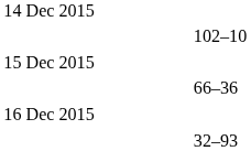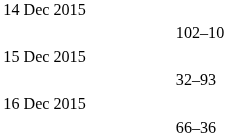 <table style="font-size:90%">
 <tr>
 <td colspan=3>14 Dec 2015</td>
 </tr>
 <tr>
 <td width=150 align=right><strong></strong></td>
 <td>102–10</td>
 <td width=150></td>
 </tr>
 <tr>
 <td colspan=3>15 Dec 2015</td>
 </tr>
 <tr>
-<td width=150 align=right><strong></strong></td>
-<td>66–36</td>
-<td width=150></td>
+<td width=150 align=right></td>
+<td>32–93</td>
+<td width=150><strong></strong></td>
 </tr>
 <tr>
 <td colspan=3>16 Dec 2015</td>
 </tr>
 <tr>
-<td width=150 align=right></td>
-<td>32–93</td>
-<td width=150><strong></strong></td>
+<td width=150 align=right><strong></strong></td>
+<td>66–36</td>
+<td width=150></td>
 </tr>
 </table>
